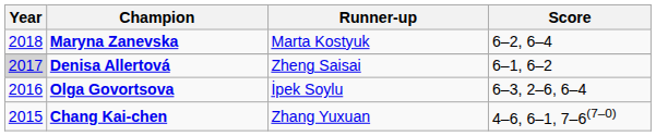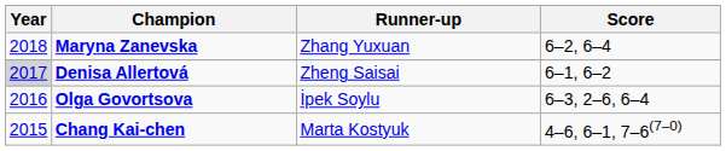 <table class="wikitable" style="font-size:90%">
 <tr>
 <th>Year</th>
 <th width="200">Champion</th>
 <th width="200">Runner-up</th>
 <th width="145">Score</th>
 </tr>
 <tr>
 <td><a href='#'>2018</a></td>
 <td> <strong><a href='#'>Maryna Zanevska</a></strong></td>
-<td> <a href='#'>Marta Kostyuk</a></td>
+<td> <a href='#'>Zhang Yuxuan</a></td>
 <td>6–2, 6–4</td>
 </tr>
 <tr>
 </tr>
 <tr>
 <td style="background: lightgrey;"><a href='#'>2017</a></td>
 <td> <strong><a href='#'>Denisa Allertová</a></strong></td>
 <td> <a href='#'>Zheng Saisai</a></td>
 <td>6–1, 6–2</td>
 </tr>
 <tr>
 <td><a href='#'>2016</a></td>
 <td><strong> <a href='#'>Olga Govortsova</a></strong></td>
 <td> <a href='#'>İpek Soylu</a></td>
 <td>6–3, 2–6, 6–4</td>
 </tr>
 <tr>
 <td><a href='#'>2015</a></td>
 <td><strong> <a href='#'>Chang Kai-chen</a></strong></td>
-<td> <a href='#'>Zhang Yuxuan</a></td>
+<td> <a href='#'>Marta Kostyuk</a></td>
 <td>4–6, 6–1, 7–6<sup>(7–0)</sup></td>
 </tr>
 </table>
